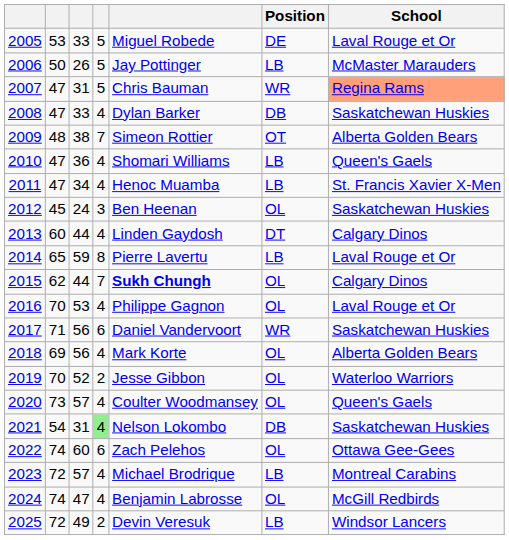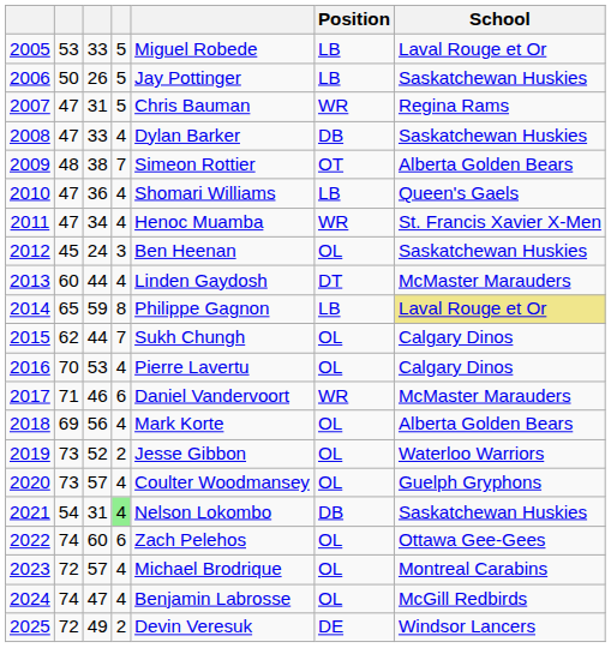 <table class="wikitable">
 <tr>
 <th></th>
 <th></th>
 <th></th>
 <th></th>
 <th></th>
 <th>Position</th>
 <th>School</th>
 </tr>
 <tr>
 <td align=center><a href='#'>2005</a></td>
 <td align=center>53</td>
 <td align=center>33</td>
 <td align=center>5</td>
 <td><a href='#'>Miguel Robede</a></td>
-<td><a href='#'>DE</a></td>
+<td><a href='#'>LB</a></td>
 <td><a href='#'>Laval Rouge et Or</a></td>
 </tr>
 <tr>
 <td align=center><a href='#'>2006</a></td>
 <td align=center>50</td>
 <td align=center>26</td>
 <td align=center>5</td>
 <td><a href='#'>Jay Pottinger</a></td>
 <td><a href='#'>LB</a></td>
-<td><a href='#'>McMaster Marauders</a></td>
+<td><a href='#'>Saskatchewan Huskies</a></td>
 </tr>
 <tr>
 <td align=center><a href='#'>2007</a></td>
 <td align=center>47</td>
 <td align=center>31</td>
 <td align=center>5</td>
 <td><a href='#'>Chris Bauman</a></td>
 <td><a href='#'>WR</a></td>
-<td style="background: lightsalmon;"><a href='#'>Regina Rams</a></td>
+<td><a href='#'>Regina Rams</a></td>
 </tr>
 <tr>
 <td align=center><a href='#'>2008</a></td>
 <td align=center>47</td>
 <td align=center>33</td>
 <td align=center>4</td>
 <td><a href='#'>Dylan Barker</a></td>
 <td><a href='#'>DB</a></td>
 <td><a href='#'>Saskatchewan Huskies</a></td>
 </tr>
 <tr>
 <td align=center><a href='#'>2009</a></td>
 <td align=center>48</td>
 <td align=center>38</td>
 <td align=center>7</td>
 <td><a href='#'>Simeon Rottier</a></td>
 <td><a href='#'>OT</a></td>
 <td><a href='#'>Alberta Golden Bears</a></td>
 </tr>
 <tr>
 <td align=center><a href='#'>2010</a></td>
 <td align=center>47</td>
 <td align=center>36</td>
 <td align=center>4</td>
 <td><a href='#'>Shomari Williams</a></td>
 <td><a href='#'>LB</a></td>
 <td><a href='#'>Queen's Gaels</a></td>
 </tr>
 <tr>
 <td align=center><a href='#'>2011</a></td>
 <td align=center>47</td>
 <td align=center>34</td>
 <td align=center>4</td>
 <td><a href='#'>Henoc Muamba</a></td>
-<td><a href='#'>LB</a></td>
+<td><a href='#'>WR</a></td>
 <td><a href='#'>St. Francis Xavier X-Men</a></td>
 </tr>
 <tr>
 <td align=center><a href='#'>2012</a></td>
 <td align=center>45</td>
 <td align=center>24</td>
 <td align=center>3</td>
 <td><a href='#'>Ben Heenan</a></td>
 <td><a href='#'>OL</a></td>
 <td><a href='#'>Saskatchewan Huskies</a></td>
 </tr>
 <tr>
 <td align=center><a href='#'>2013</a></td>
 <td align=center>60</td>
 <td align=center>44</td>
 <td align=center>4</td>
 <td><a href='#'>Linden Gaydosh</a></td>
 <td><a href='#'>DT</a></td>
-<td><a href='#'>Calgary Dinos</a></td>
+<td><a href='#'>McMaster Marauders</a></td>
 </tr>
 <tr>
 <td align=center><a href='#'>2014</a></td>
 <td align=center>65</td>
 <td align=center>59</td>
 <td align=center>8</td>
-<td><a href='#'>Pierre Lavertu</a></td>
+<td><a href='#'>Philippe Gagnon</a></td>
 <td><a href='#'>LB</a></td>
-<td><a href='#'>Laval Rouge et Or</a></td>
+<td style="background: khaki;"><a href='#'>Laval Rouge et Or</a></td>
 </tr>
 <tr>
 <td align=center><a href='#'>2015</a></td>
 <td align=center>62</td>
 <td align=center>44</td>
 <td align=center>7</td>
-<td><strong><a href='#'>Sukh Chungh</a></strong></td>
+<td><a href='#'>Sukh Chungh</a></td>
 <td><a href='#'>OL</a></td>
 <td><a href='#'>Calgary Dinos</a></td>
 </tr>
 <tr>
 <td align=center><a href='#'>2016</a></td>
 <td align=center>70</td>
 <td align=center>53</td>
 <td align=center>4</td>
-<td><a href='#'>Philippe Gagnon</a></td>
+<td><a href='#'>Pierre Lavertu</a></td>
 <td><a href='#'>OL</a></td>
-<td><a href='#'>Laval Rouge et Or</a></td>
+<td><a href='#'>Calgary Dinos</a></td>
 </tr>
 <tr>
 <td align=center><a href='#'>2017</a></td>
 <td align=center>71</td>
-<td align=center>56</td>
+<td align=center>46</td>
 <td align=center>6</td>
 <td><a href='#'>Daniel Vandervoort</a></td>
 <td><a href='#'>WR</a></td>
-<td><a href='#'>Saskatchewan Huskies</a></td>
+<td><a href='#'>McMaster Marauders</a></td>
 </tr>
 <tr>
 <td align=center><a href='#'>2018</a></td>
 <td align=center>69</td>
 <td align=center>56</td>
 <td align=center>4</td>
 <td><a href='#'>Mark Korte</a></td>
 <td><a href='#'>OL</a></td>
 <td><a href='#'>Alberta Golden Bears</a></td>
 </tr>
 <tr>
 <td align=center><a href='#'>2019</a></td>
-<td align=center>70</td>
+<td align=center>73</td>
 <td align=center>52</td>
 <td align=center>2</td>
 <td><a href='#'>Jesse Gibbon</a></td>
 <td><a href='#'>OL</a></td>
 <td><a href='#'>Waterloo Warriors</a></td>
 </tr>
 <tr>
 <td align=center><a href='#'>2020</a></td>
 <td align=center>73</td>
 <td align=center>57</td>
 <td align=center>4</td>
 <td><a href='#'>Coulter Woodmansey</a></td>
 <td><a href='#'>OL</a></td>
-<td><a href='#'>Queen's Gaels</a></td>
+<td><a href='#'>Guelph Gryphons</a></td>
 </tr>
 <tr>
 <td align=center><a href='#'>2021</a></td>
 <td align=center>54</td>
 <td align=center>31</td>
 <td align=center style="background: lightgreen;">4</td>
 <td><a href='#'>Nelson Lokombo</a></td>
 <td><a href='#'>DB</a></td>
 <td><a href='#'>Saskatchewan Huskies</a></td>
 </tr>
 <tr>
 <td align=center><a href='#'>2022</a></td>
 <td align=center>74</td>
 <td align=center>60</td>
 <td align=center>6</td>
 <td><a href='#'>Zach Pelehos</a></td>
 <td><a href='#'>OL</a></td>
 <td><a href='#'>Ottawa Gee-Gees</a></td>
 </tr>
 <tr>
 <td align=center><a href='#'>2023</a></td>
 <td align=center>72</td>
 <td align=center>57</td>
 <td align=center>4</td>
 <td><a href='#'>Michael Brodrique</a></td>
-<td><a href='#'>LB</a></td>
+<td><a href='#'>OL</a></td>
 <td><a href='#'>Montreal Carabins</a></td>
 </tr>
 <tr>
 <td align=center><a href='#'>2024</a></td>
 <td align=center>74</td>
 <td align=center>47</td>
 <td align=center>4</td>
 <td><a href='#'>Benjamin Labrosse</a></td>
 <td><a href='#'>OL</a></td>
 <td><a href='#'>McGill Redbirds</a></td>
 </tr>
 <tr>
 <td align=center><a href='#'>2025</a></td>
 <td align=center>72</td>
 <td align=center>49</td>
 <td align=center>2</td>
 <td><a href='#'>Devin Veresuk</a></td>
-<td><a href='#'>LB</a></td>
+<td><a href='#'>DE</a></td>
 <td><a href='#'>Windsor Lancers</a></td>
 </tr>
 </table>
